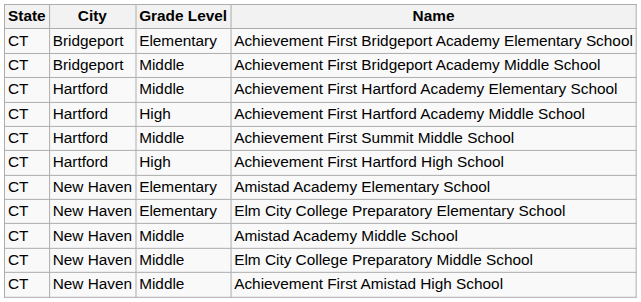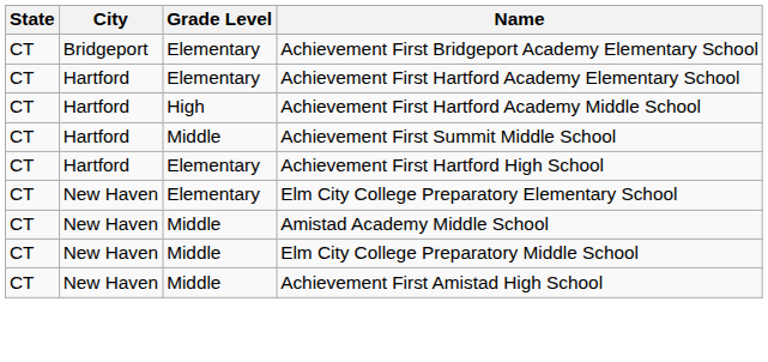 <table class="wikitable">
 <tr>
 <th>State</th>
 <th>City</th>
 <th>Grade Level</th>
 <th>Name</th>
 </tr>
 <tr>
 <td>CT</td>
 <td>Bridgeport</td>
 <td>Elementary</td>
 <td>Achievement First Bridgeport Academy Elementary School</td>
 </tr>
 <tr>
 <td>CT</td>
-<td>Bridgeport</td>
-<td>Middle</td>
-<td>Achievement First Bridgeport Academy Middle School</td>
-</tr>
-<tr>
-<td>CT</td>
 <td>Hartford</td>
-<td>Middle</td>
+<td>Elementary</td>
 <td>Achievement First Hartford Academy Elementary School</td>
 </tr>
 <tr>
 <td>CT</td>
 <td>Hartford</td>
 <td>High</td>
 <td>Achievement First Hartford Academy Middle School</td>
 </tr>
 <tr>
 <td>CT</td>
 <td>Hartford</td>
 <td>Middle</td>
 <td>Achievement First Summit Middle School</td>
 </tr>
 <tr>
 <td>CT</td>
 <td>Hartford</td>
-<td>High</td>
+<td>Elementary</td>
 <td>Achievement First Hartford High School</td>
-</tr>
-<tr>
-<td>CT</td>
-<td>New Haven</td>
-<td>Elementary</td>
-<td>Amistad Academy Elementary School</td>
 </tr>
 <tr>
 <td>CT</td>
 <td>New Haven</td>
 <td>Elementary</td>
 <td>Elm City College Preparatory Elementary School</td>
 </tr>
 <tr>
 <td>CT</td>
 <td>New Haven</td>
 <td>Middle</td>
 <td>Amistad Academy Middle School</td>
 </tr>
 <tr>
 <td>CT</td>
 <td>New Haven</td>
 <td>Middle</td>
 <td>Elm City College Preparatory Middle School</td>
 </tr>
 <tr>
 <td>CT</td>
 <td>New Haven</td>
 <td>Middle</td>
 <td>Achievement First Amistad High School</td>
 </tr>
 </table>
